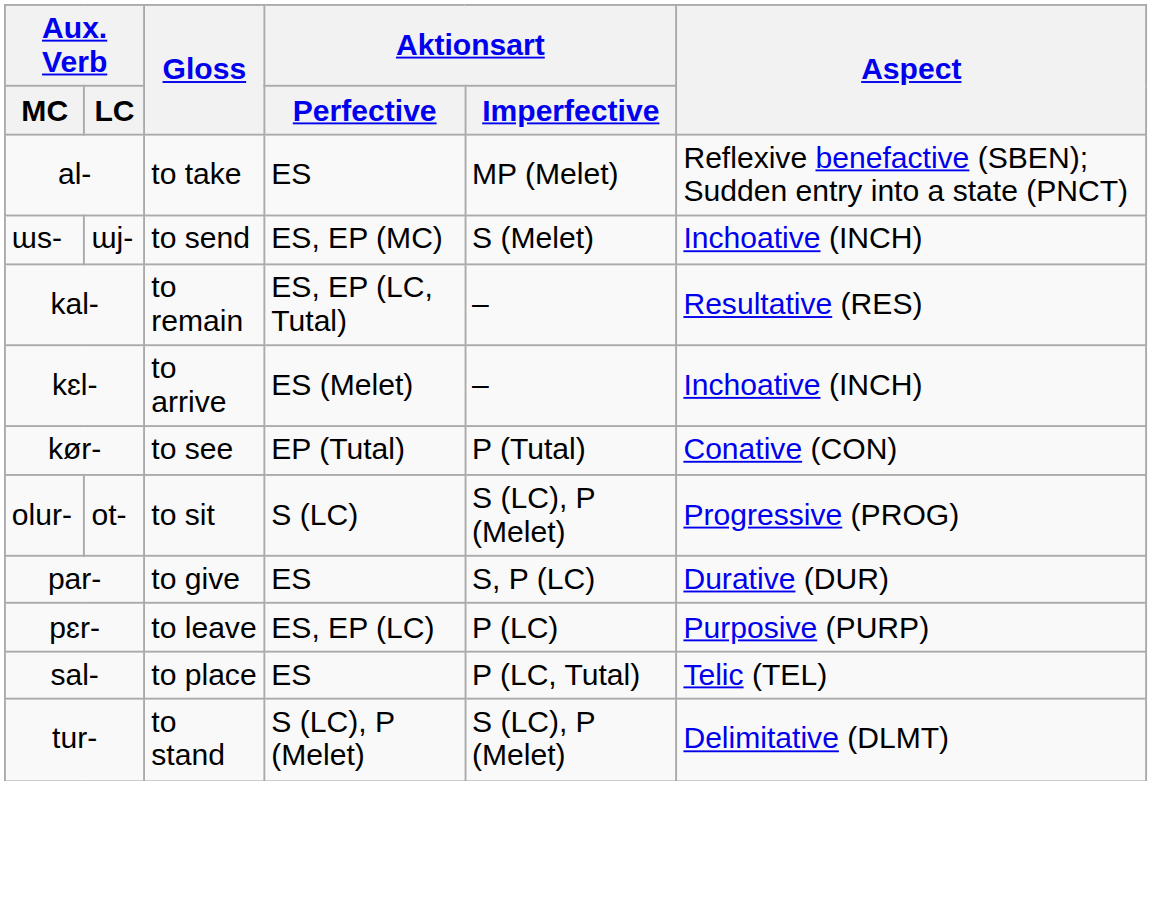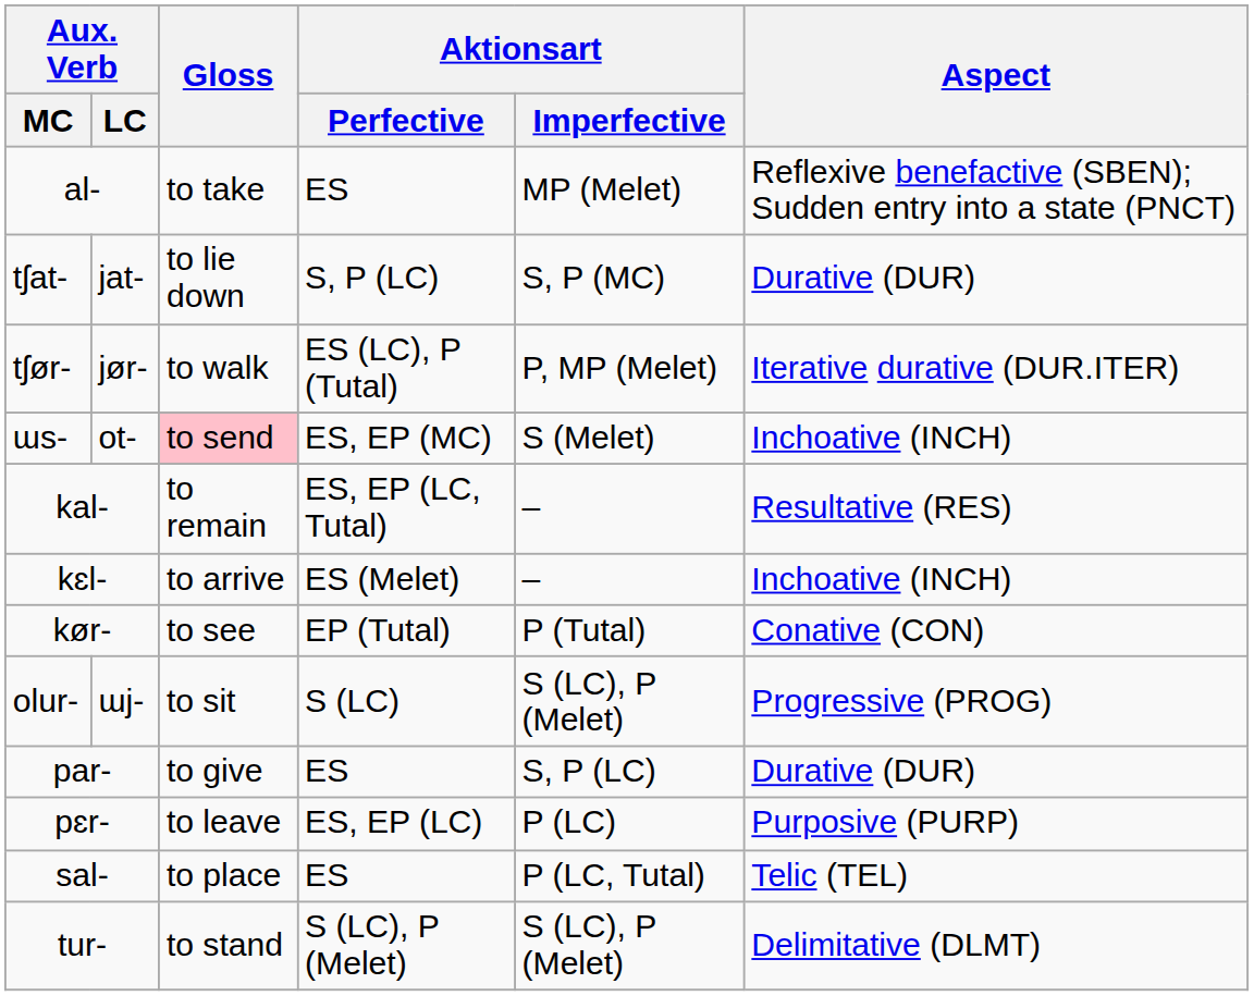 <table class = "wikitable">
 <tr>
 <th colspan="2"><a href='#'>Aux. Verb</a></th>
 <th rowspan="2"><a href='#'>Gloss</a></th>
 <th colspan="2"><a href='#'>Aktionsart</a></th>
 <th rowspan="2"><a href='#'>Aspect</a></th>
 </tr>
 <tr>
 <th>MC</th>
 <th>LC</th>
 <th><a href='#'>Perfective</a></th>
 <th><a href='#'>Imperfective</a></th>
 </tr>
 <tr>
 <td colspan="2" style="text-align: center;">al-</td>
 <td>to take</td>
 <td>ES</td>
 <td>MP (Melet)</td>
 <td>Reflexive <a href='#'>benefactive</a> (SBEN); Sudden entry into a state (PNCT)</td>
 </tr>
 <tr>
+<td>tʃat-</td>
+<td>jat-</td>
+<td>to lie down</td>
+<td>S, P (LC)</td>
+<td>S, P (MC)</td>
+<td><a href='#'>Durative</a> (DUR)</td>
+</tr>
+<tr>
+<td>tʃør-</td>
+<td>jør-</td>
+<td>to walk</td>
+<td>ES (LC), P (Tutal)</td>
+<td>P, MP (Melet)</td>
+<td><a href='#'>Iterative</a> <a href='#'>durative</a> (DUR.ITER)</td>
+</tr>
+<tr>
 <td>ɯs-</td>
-<td>ɯj-</td>
-<td>to send</td>
+<td>ot-</td>
+<td style="background: pink;">to send</td>
 <td>ES, EP (MC)</td>
 <td>S (Melet)</td>
 <td><a href='#'>Inchoative</a> (INCH)</td>
 </tr>
 <tr>
 <td colspan="2" style="text-align: center;">kal-</td>
 <td>to remain</td>
 <td>ES, EP (LC, Tutal)</td>
 <td>–</td>
 <td><a href='#'>Resultative</a> (RES)</td>
 </tr>
 <tr>
 <td colspan="2" style="text-align: center;">kɛl-</td>
 <td>to arrive</td>
 <td>ES (Melet)</td>
 <td>–</td>
 <td><a href='#'>Inchoative</a> (INCH)</td>
 </tr>
 <tr>
 <td colspan="2" style="text-align: center;">kør-</td>
 <td>to see</td>
 <td>EP (Tutal)</td>
 <td>P (Tutal)</td>
 <td><a href='#'>Conative</a> (CON)</td>
 </tr>
 <tr>
 <td>olur-</td>
-<td>ot-</td>
+<td>ɯj-</td>
 <td>to sit</td>
 <td>S (LC)</td>
 <td>S (LC), P (Melet)</td>
 <td><a href='#'>Progressive</a> (PROG)</td>
 </tr>
 <tr>
 <td colspan="2" style="text-align: center;">par-</td>
 <td>to give</td>
 <td>ES</td>
 <td>S, P (LC)</td>
 <td><a href='#'>Durative</a> (DUR)</td>
 </tr>
 <tr>
 <td colspan="2" style="text-align: center;">pɛr-</td>
 <td>to leave</td>
 <td>ES, EP (LC)</td>
 <td>P (LC)</td>
 <td><a href='#'>Purposive</a> (PURP)</td>
 </tr>
 <tr>
 <td colspan="2" style="text-align: center;">sal-</td>
 <td>to place</td>
 <td>ES</td>
 <td>P (LC, Tutal)</td>
 <td><a href='#'>Telic</a> (TEL)</td>
 </tr>
 <tr>
 <td colspan="2" style="text-align: center;">tur-</td>
 <td>to stand</td>
 <td>S (LC), P (Melet)</td>
 <td>S (LC), P (Melet)</td>
 <td><a href='#'>Delimitative</a> (DLMT)</td>
 </tr>
 </table>
